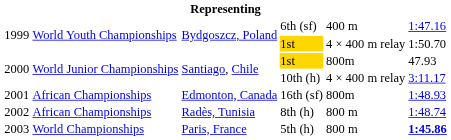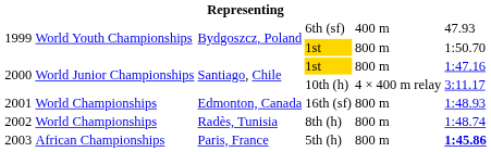 <table>
 <tr>
 <th colspan="6">Representing </th>
 </tr>
 <tr>
 <td rowspan=2>1999</td>
 <td rowspan=2><a href='#'>World Youth Championships</a></td>
 <td rowspan=2><a href='#'>Bydgoszcz, Poland</a></td>
 <td>6th (sf)</td>
 <td>400 m</td>
-<td><a href='#'>1:47.16</a></td>
+<td>47.93</td>
 </tr>
 <tr>
 <td bgcolor=gold>1st</td>
-<td>4 × 400 m relay</td>
+<td>800 m</td>
 <td>1:50.70</td>
 </tr>
 <tr>
 <td rowspan=2>2000</td>
 <td rowspan=2><a href='#'>World Junior Championships</a></td>
 <td rowspan=2><a href='#'>Santiago</a>, <a href='#'>Chile</a></td>
 <td bgcolor=gold>1st</td>
-<td>800m</td>
-<td>47.93</td>
+<td>800 m</td>
+<td><a href='#'>1:47.16</a></td>
 </tr>
 <tr>
 <td>10th (h)</td>
 <td>4 × 400 m relay</td>
 <td><a href='#'>3:11.17</a></td>
 </tr>
 <tr>
 <td>2001</td>
-<td><a href='#'>African Championships</a></td>
+<td><a href='#'>World Championships</a></td>
 <td><a href='#'>Edmonton, Canada</a></td>
 <td>16th (sf)</td>
-<td>800m</td>
+<td>800 m</td>
 <td><a href='#'>1:48.93</a></td>
 </tr>
 <tr>
 <td>2002</td>
-<td><a href='#'>African Championships</a></td>
+<td><a href='#'>World Championships</a></td>
 <td><a href='#'>Radès, Tunisia</a></td>
 <td>8th (h)</td>
 <td>800 m</td>
 <td><a href='#'>1:48.74</a></td>
 </tr>
 <tr>
 <td>2003</td>
-<td><a href='#'>World Championships</a></td>
+<td><a href='#'>African Championships</a></td>
 <td><a href='#'>Paris, France</a></td>
 <td>5th (h)</td>
 <td>800 m</td>
 <td><strong><a href='#'>1:45.86</a></strong></td>
 </tr>
 </table>
